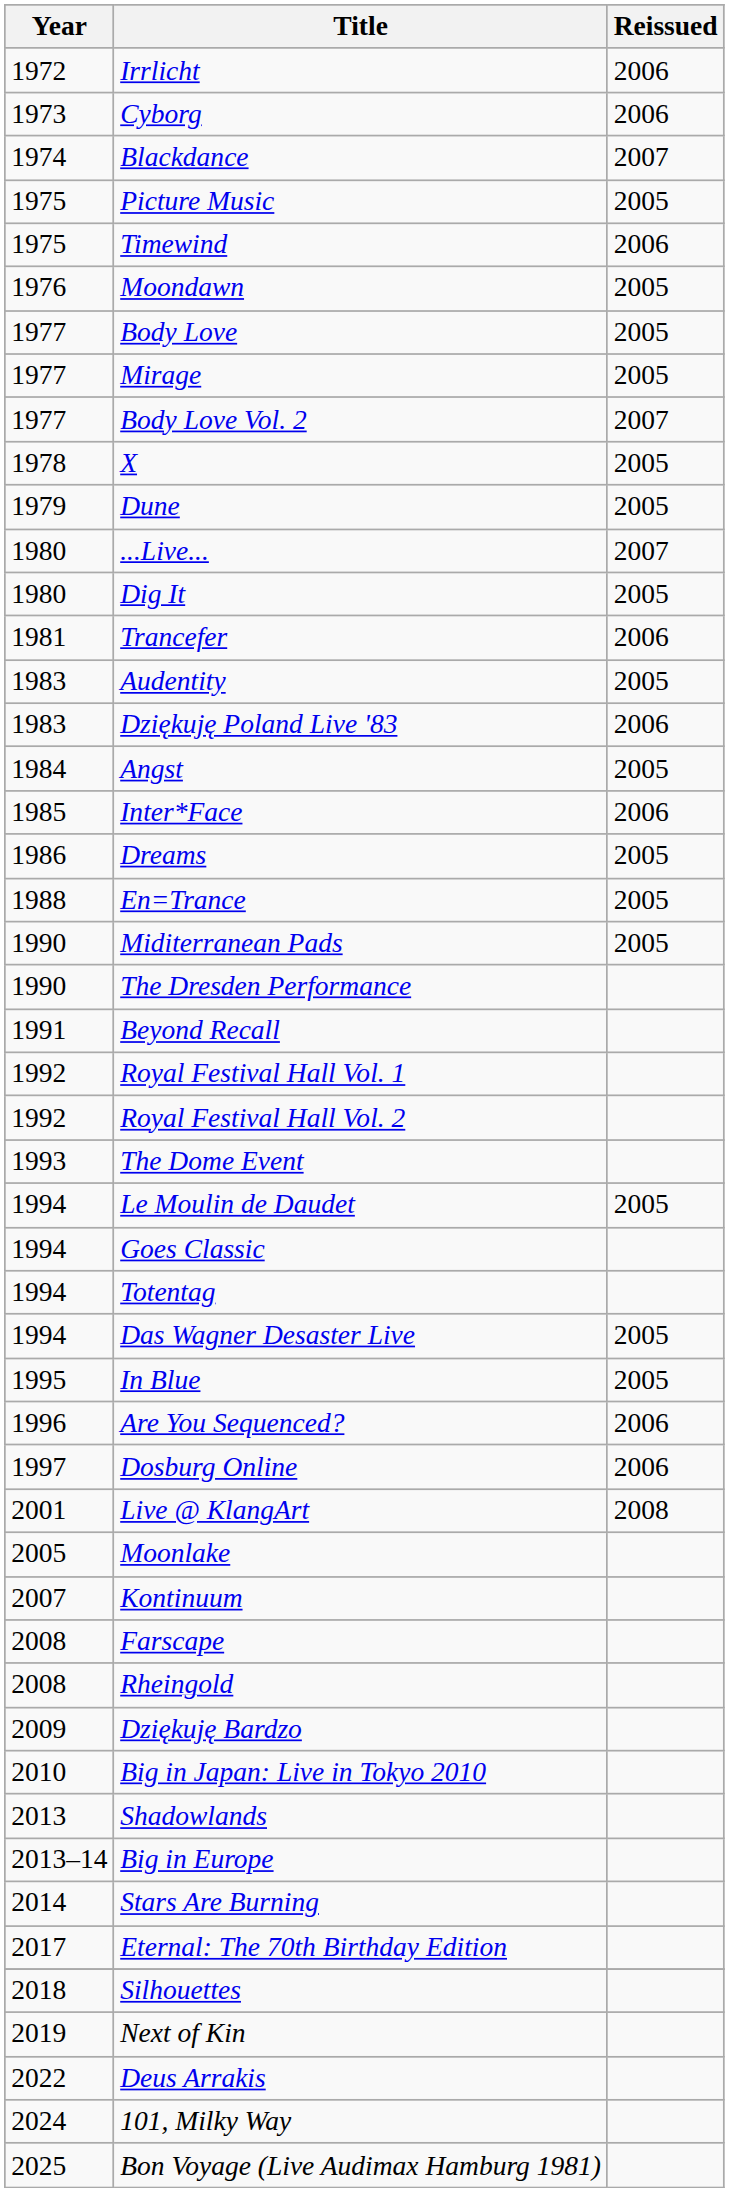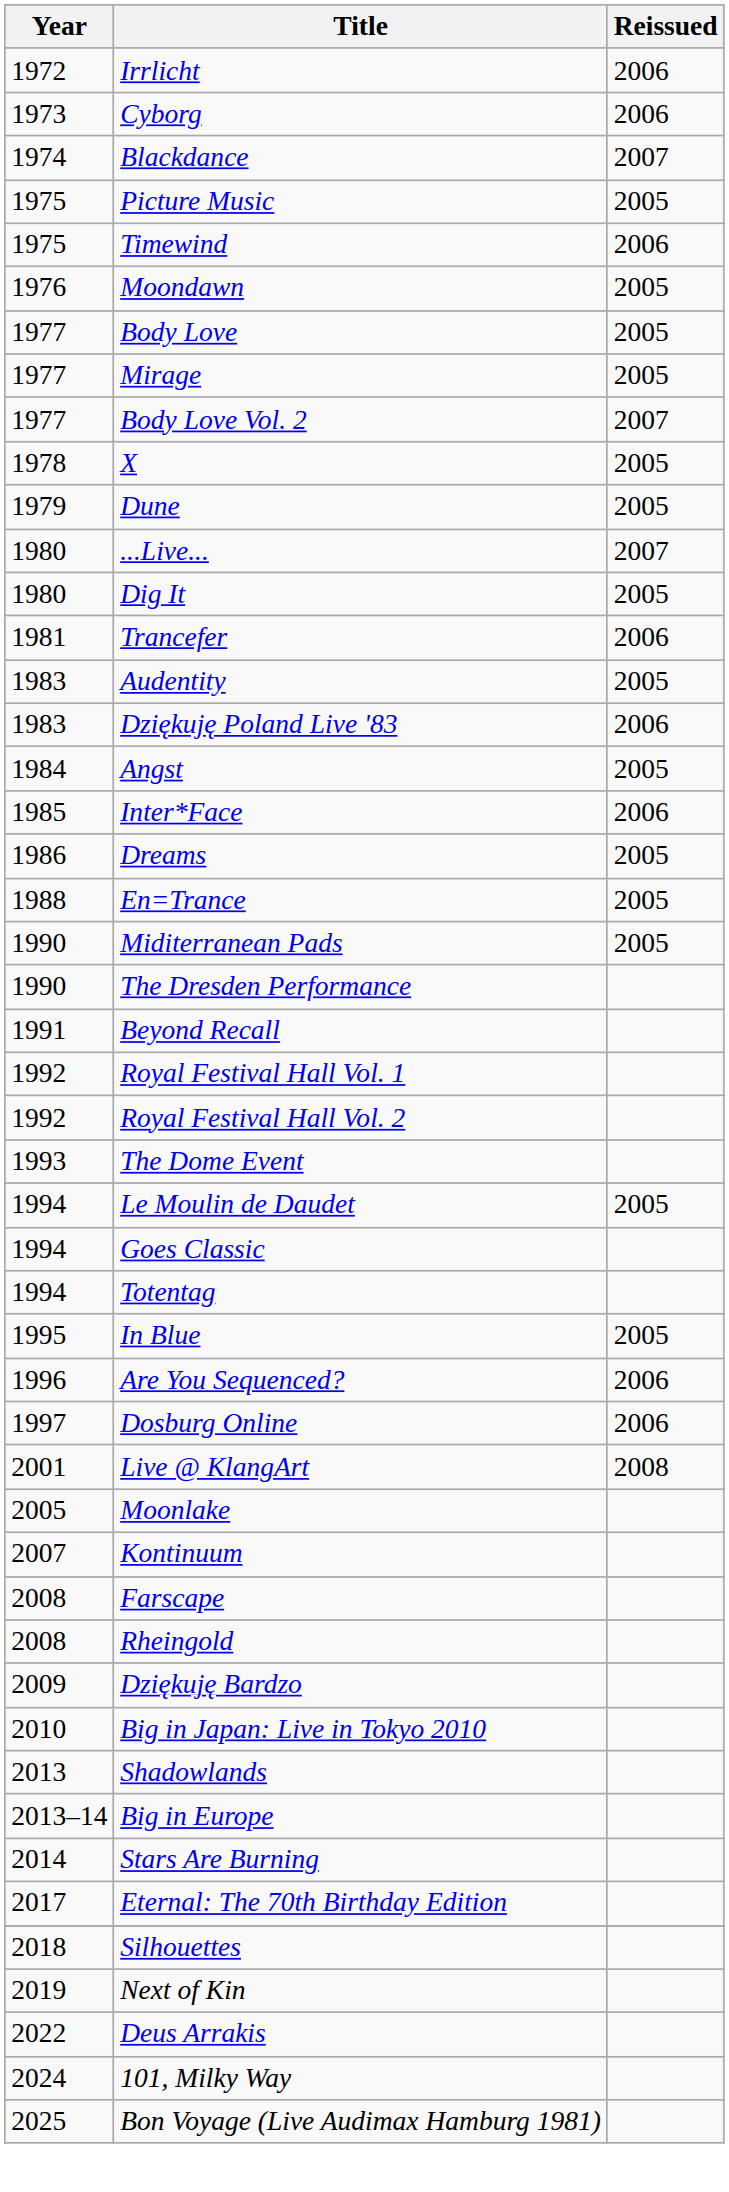 <table class="wikitable sortable">
 <tr>
 <th>Year</th>
 <th>Title</th>
 <th>Reissued</th>
 </tr>
 <tr>
 <td>1972</td>
 <td><em><a href='#'>Irrlicht</a></em></td>
 <td>2006</td>
 </tr>
 <tr>
 <td>1973</td>
 <td><em><a href='#'>Cyborg</a></em></td>
 <td>2006</td>
 </tr>
 <tr>
 <td>1974</td>
 <td><em><a href='#'>Blackdance</a></em></td>
 <td>2007</td>
 </tr>
 <tr>
 <td>1975</td>
 <td><em><a href='#'>Picture Music</a></em></td>
 <td>2005</td>
 </tr>
 <tr>
 <td>1975</td>
 <td><em><a href='#'>Timewind</a></em></td>
 <td>2006</td>
 </tr>
 <tr>
 <td>1976</td>
 <td><em><a href='#'>Moondawn</a></em></td>
 <td>2005</td>
 </tr>
 <tr>
 <td>1977</td>
 <td><em><a href='#'>Body Love</a></em> </td>
 <td>2005</td>
 </tr>
 <tr>
 <td>1977</td>
 <td><em><a href='#'>Mirage</a></em></td>
 <td>2005</td>
 </tr>
 <tr>
 <td>1977</td>
 <td><em><a href='#'>Body Love Vol. 2</a></em></td>
 <td>2007</td>
 </tr>
 <tr>
 <td>1978</td>
 <td><em><a href='#'>X</a></em></td>
 <td>2005</td>
 </tr>
 <tr>
 <td>1979</td>
 <td><em><a href='#'>Dune</a></em></td>
 <td>2005</td>
 </tr>
 <tr>
 <td>1980</td>
 <td><em><a href='#'>...Live...</a></em> </td>
 <td>2007</td>
 </tr>
 <tr>
 <td>1980</td>
 <td><em><a href='#'>Dig It</a></em></td>
 <td>2005</td>
 </tr>
 <tr>
 <td>1981</td>
 <td><em><a href='#'>Trancefer</a></em></td>
 <td>2006</td>
 </tr>
 <tr>
 <td>1983</td>
 <td><em><a href='#'>Audentity</a></em></td>
 <td>2005</td>
 </tr>
 <tr>
 <td>1983</td>
 <td><em><a href='#'>Dziękuję Poland Live '83</a></em> </td>
 <td>2006</td>
 </tr>
 <tr>
 <td>1984</td>
 <td><em><a href='#'>Angst</a></em> </td>
 <td>2005</td>
 </tr>
 <tr>
 <td>1985</td>
 <td><em><a href='#'>Inter*Face</a></em></td>
 <td>2006</td>
 </tr>
 <tr>
 <td>1986</td>
 <td><em><a href='#'>Dreams</a></em></td>
 <td>2005</td>
 </tr>
 <tr>
 <td>1988</td>
 <td><em><a href='#'>En=Trance</a></em></td>
 <td>2005</td>
 </tr>
 <tr>
 <td>1990</td>
 <td><em><a href='#'>Miditerranean Pads</a></em></td>
 <td>2005</td>
 </tr>
 <tr>
 <td>1990</td>
 <td><em><a href='#'>The Dresden Performance</a></em> </td>
 <td></td>
 </tr>
 <tr>
 <td>1991</td>
 <td><em><a href='#'>Beyond Recall</a></em></td>
 <td></td>
 </tr>
 <tr>
 <td>1992</td>
 <td><em><a href='#'>Royal Festival Hall Vol. 1</a></em> </td>
 <td></td>
 </tr>
 <tr>
 <td>1992</td>
 <td><em><a href='#'>Royal Festival Hall Vol. 2</a></em> </td>
 <td></td>
 </tr>
 <tr>
 <td>1993</td>
 <td><em><a href='#'>The Dome Event</a></em> </td>
 <td></td>
 </tr>
 <tr>
 <td>1994</td>
 <td><em><a href='#'>Le Moulin de Daudet</a></em> </td>
 <td>2005</td>
 </tr>
 <tr>
 <td>1994</td>
 <td><em><a href='#'>Goes Classic</a></em></td>
 <td></td>
 </tr>
 <tr>
 <td>1994</td>
 <td><em><a href='#'>Totentag</a></em></td>
 <td></td>
 </tr>
 <tr>
-<td>1994</td>
-<td><em><a href='#'>Das Wagner Desaster Live</a></em> </td>
-<td>2005</td>
-</tr>
-<tr>
 <td>1995</td>
 <td><em><a href='#'>In Blue</a></em></td>
 <td>2005</td>
 </tr>
 <tr>
 <td>1996</td>
 <td><em><a href='#'>Are You Sequenced?</a></em> </td>
 <td>2006</td>
 </tr>
 <tr>
 <td>1997</td>
 <td><em><a href='#'>Dosburg Online</a></em></td>
 <td>2006</td>
 </tr>
 <tr>
 <td>2001</td>
 <td><em><a href='#'>Live @ KlangArt</a></em> </td>
 <td>2008</td>
 </tr>
 <tr>
 <td>2005</td>
 <td><em><a href='#'>Moonlake</a></em></td>
 <td></td>
 </tr>
 <tr>
 <td>2007</td>
 <td><em><a href='#'>Kontinuum</a></em></td>
 <td></td>
 </tr>
 <tr>
 <td>2008</td>
 <td><em><a href='#'>Farscape</a></em> </td>
 <td></td>
 </tr>
 <tr>
 <td>2008</td>
 <td><em><a href='#'>Rheingold</a></em> </td>
 <td></td>
 </tr>
 <tr>
 <td>2009</td>
 <td><em><a href='#'>Dziękuję Bardzo</a></em> </td>
 <td></td>
 </tr>
 <tr>
 <td>2010</td>
 <td><em><a href='#'>Big in Japan: Live in Tokyo 2010</a></em> </td>
 <td></td>
 </tr>
 <tr>
 <td>2013</td>
 <td><em><a href='#'>Shadowlands</a></em></td>
 <td></td>
 </tr>
 <tr>
 <td>2013–14</td>
 <td><em><a href='#'>Big in Europe</a></em> </td>
 <td></td>
 </tr>
 <tr>
 <td>2014</td>
 <td><em><a href='#'>Stars Are Burning</a></em> </td>
 <td></td>
 </tr>
 <tr>
 <td>2017</td>
 <td><em><a href='#'>Eternal: The 70th Birthday Edition</a></em></td>
 <td></td>
 </tr>
 <tr>
 </tr>
 <tr>
 <td>2018</td>
 <td><em><a href='#'>Silhouettes</a></em></td>
 <td></td>
 </tr>
 <tr>
 <td>2019</td>
 <td><em>Next of Kin</em> </td>
 <td></td>
 </tr>
 <tr>
 <td>2022</td>
 <td><em><a href='#'>Deus Arrakis</a></em></td>
 <td></td>
 </tr>
 <tr>
 <td>2024</td>
 <td><em>101, Milky Way</em></td>
 <td></td>
 </tr>
 <tr>
 <td>2025</td>
 <td><em>Bon Voyage (Live Audimax Hamburg 1981)</em></td>
 <td></td>
 </tr>
 </table>
